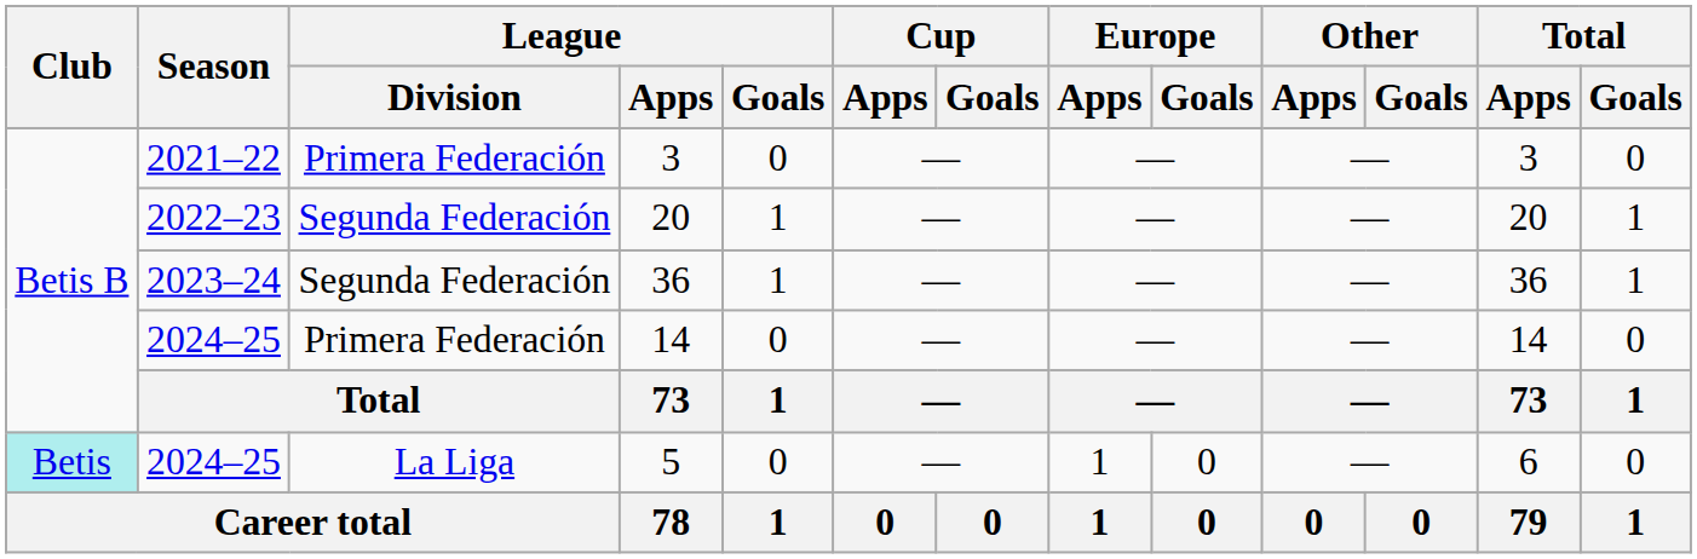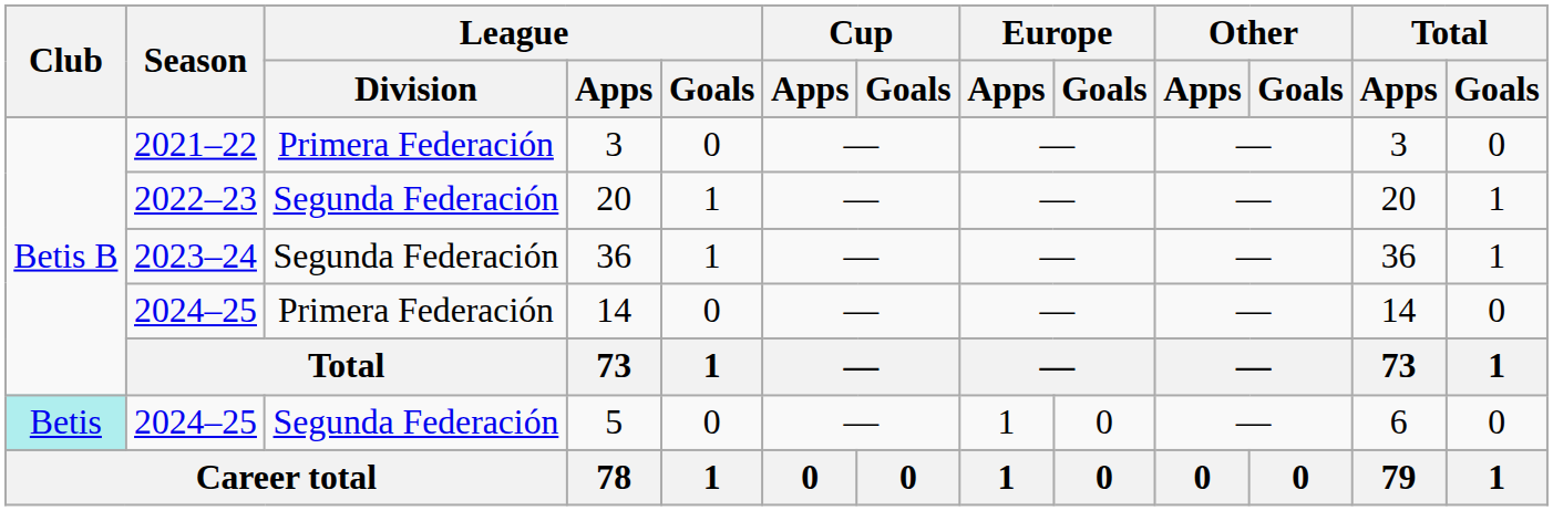 <table class="wikitable" style="text-align: center">
 <tr>
 <th rowspan="2">Club</th>
 <th rowspan="2">Season</th>
 <th colspan="3">League</th>
 <th colspan="2">Cup</th>
 <th colspan="2">Europe</th>
 <th colspan="2">Other</th>
 <th colspan="2">Total</th>
 </tr>
 <tr>
 <th>Division</th>
 <th>Apps</th>
 <th>Goals</th>
 <th>Apps</th>
 <th>Goals</th>
 <th>Apps</th>
 <th>Goals</th>
 <th>Apps</th>
 <th>Goals</th>
 <th>Apps</th>
 <th>Goals</th>
 </tr>
 <tr>
 <td rowspan="5"><a href='#'>Betis B</a></td>
 <td><a href='#'>2021–22</a></td>
 <td><a href='#'>Primera Federación</a></td>
 <td>3</td>
 <td>0</td>
 <td colspan="2">—</td>
 <td colspan="2">—</td>
 <td colspan="2">—</td>
 <td>3</td>
 <td>0</td>
 </tr>
 <tr>
 <td><a href='#'>2022–23</a></td>
 <td><a href='#'>Segunda Federación</a></td>
 <td>20</td>
 <td>1</td>
 <td colspan="2">—</td>
 <td colspan="2">—</td>
 <td colspan="2">—</td>
 <td>20</td>
 <td>1</td>
 </tr>
 <tr>
 <td><a href='#'>2023–24</a></td>
 <td>Segunda Federación</td>
 <td>36</td>
 <td>1</td>
 <td colspan="2">—</td>
 <td colspan="2">—</td>
 <td colspan="2">—</td>
 <td>36</td>
 <td>1</td>
 </tr>
 <tr>
 <td><a href='#'>2024–25</a></td>
 <td>Primera Federación</td>
 <td>14</td>
 <td>0</td>
 <td colspan="2">—</td>
 <td colspan="2">—</td>
 <td colspan="2">—</td>
 <td>14</td>
 <td>0</td>
 </tr>
 <tr>
 <th colspan="2">Total</th>
 <th>73</th>
 <th>1</th>
 <th colspan="2">—</th>
 <th colspan="2">—</th>
 <th colspan="2">—</th>
 <th>73</th>
 <th>1</th>
 </tr>
 <tr>
 <td style="background: paleturquoise;"><a href='#'>Betis</a></td>
 <td><a href='#'>2024–25</a></td>
-<td><a href='#'>La Liga</a></td>
+<td><a href='#'>Segunda Federación</a></td>
 <td>5</td>
 <td>0</td>
 <td colspan="2">—</td>
 <td>1</td>
 <td>0</td>
 <td colspan="2">—</td>
 <td>6</td>
 <td>0</td>
 </tr>
 <tr>
 <th colspan="3">Career total</th>
 <th>78</th>
 <th>1</th>
 <th>0</th>
 <th>0</th>
 <th>1</th>
 <th>0</th>
 <th>0</th>
 <th>0</th>
 <th>79</th>
 <th>1</th>
 </tr>
 </table>
